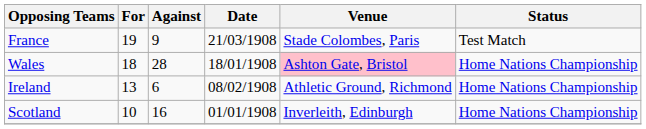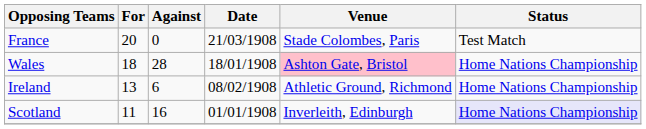 <table class="wikitable">
 <tr>
 <th>Opposing Teams</th>
 <th>For</th>
 <th>Against</th>
 <th>Date</th>
 <th>Venue</th>
 <th>Status</th>
 </tr>
 <tr>
 <td><a href='#'>France</a></td>
-<td>19</td>
-<td>9</td>
+<td>20</td>
+<td>0</td>
 <td>21/03/1908</td>
 <td><a href='#'>Stade Colombes</a>, <a href='#'>Paris</a></td>
 <td>Test Match</td>
 </tr>
 <tr>
 <td><a href='#'>Wales</a></td>
 <td>18</td>
 <td>28</td>
 <td>18/01/1908</td>
 <td style="background: pink;"><a href='#'>Ashton Gate</a>, <a href='#'>Bristol</a></td>
 <td><a href='#'>Home Nations Championship</a></td>
 </tr>
 <tr>
 <td><a href='#'>Ireland</a></td>
 <td>13</td>
 <td>6</td>
 <td>08/02/1908</td>
 <td><a href='#'>Athletic Ground</a>, <a href='#'>Richmond</a></td>
 <td><a href='#'>Home Nations Championship</a></td>
 </tr>
 <tr>
 <td><a href='#'>Scotland</a></td>
-<td>10</td>
+<td>11</td>
 <td>16</td>
 <td>01/01/1908</td>
 <td><a href='#'>Inverleith</a>, <a href='#'>Edinburgh</a></td>
-<td><a href='#'>Home Nations Championship</a></td>
+<td style="background: lavender;"><a href='#'>Home Nations Championship</a></td>
 </tr>
 <tr>
 </tr>
 </table>
